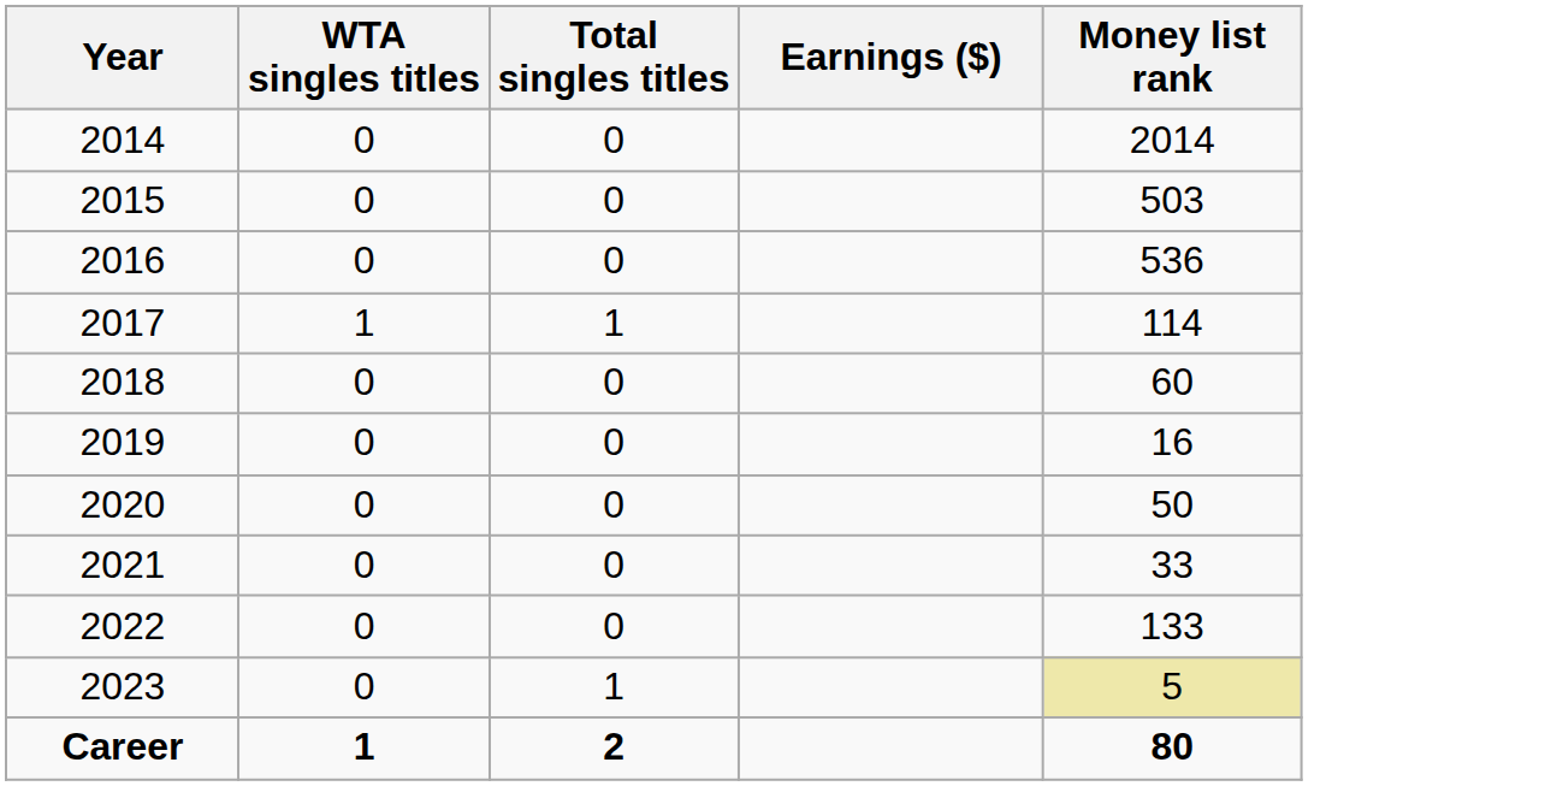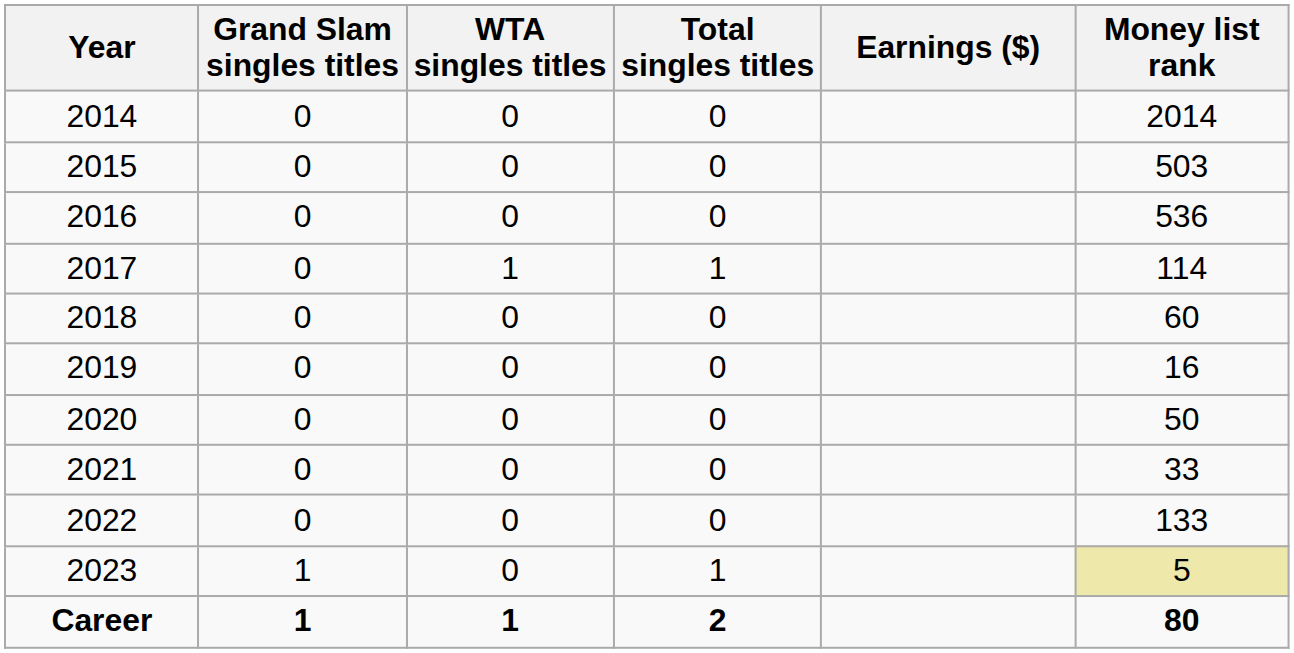 <table class="wikitable" style="text-align:center;">
 <tr>
 <th width="90">Year</th>
+<th>Grand Slam<br>singles titles</th>
 <th>WTA <br>singles titles</th>
 <th>Total<br>singles titles</th>
 <th width="120">Earnings ($)</th>
 <th width="100">Money list rank</th>
 </tr>
 <tr>
 <td>2014</td>
 <td>0</td>
 <td>0</td>
+<td>0</td>
 <td align="right"></td>
 <td>2014</td>
 </tr>
 <tr>
 <td>2015</td>
+<td>0</td>
 <td>0</td>
 <td>0</td>
 <td align="right"></td>
 <td>503</td>
 </tr>
 <tr>
 <td>2016</td>
 <td>0</td>
 <td>0</td>
+<td>0</td>
 <td align="right"></td>
 <td>536</td>
 </tr>
 <tr>
 <td>2017</td>
+<td>0</td>
 <td>1</td>
 <td>1</td>
 <td align="right"></td>
 <td>114</td>
 </tr>
 <tr>
 <td>2018</td>
 <td>0</td>
 <td>0</td>
+<td>0</td>
 <td align="right"></td>
 <td bgcolor="">60</td>
 </tr>
 <tr>
 <td>2019</td>
+<td>0</td>
 <td>0</td>
 <td>0</td>
 <td align="right"></td>
 <td>16</td>
 </tr>
 <tr>
 <td>2020</td>
 <td>0</td>
 <td>0</td>
+<td>0</td>
 <td align="right"></td>
 <td>50</td>
 </tr>
 <tr>
 <td>2021</td>
+<td>0</td>
 <td>0</td>
 <td>0</td>
 <td align="right"></td>
 <td>33</td>
 </tr>
 <tr>
 <td>2022</td>
 <td>0</td>
 <td>0</td>
+<td>0</td>
 <td align="right"></td>
 <td>133</td>
 </tr>
 <tr>
 <td>2023</td>
+<td>1</td>
 <td>0</td>
 <td>1</td>
 <td align="right"></td>
 <td bgcolor=eee8aa>5</td>
 </tr>
 <tr style="font-weight:bold;">
 <td>Career</td>
 <td>1</td>
+<td>1</td>
 <td>2</td>
 <td align="right"></td>
 <td>80</td>
 </tr>
 </table>
